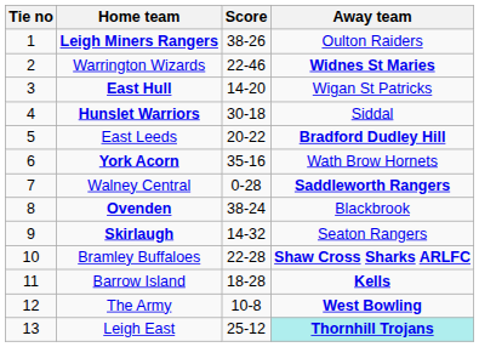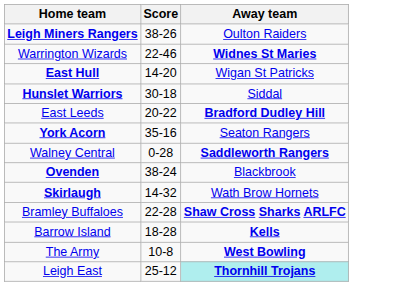 <table class="wikitable" style="text-align: center">
 <tr>
-<th>Tie no</th>
 <th>Home team</th>
 <th>Score</th>
 <th>Away team</th>
 </tr>
 <tr>
-<td>1</td>
 <td><strong><a href='#'>Leigh Miners Rangers</a></strong></td>
 <td>38-26</td>
 <td><a href='#'>Oulton Raiders</a></td>
 </tr>
 <tr>
-<td>2</td>
 <td><a href='#'>Warrington Wizards</a></td>
 <td>22-46</td>
 <td><strong><a href='#'>Widnes St Maries</a></strong></td>
 </tr>
 <tr>
-<td>3</td>
 <td><strong><a href='#'>East Hull</a></strong></td>
 <td>14-20</td>
 <td><a href='#'>Wigan St Patricks</a></td>
 </tr>
 <tr>
-<td>4</td>
 <td><strong><a href='#'>Hunslet Warriors</a></strong></td>
 <td>30-18</td>
 <td><a href='#'>Siddal</a></td>
 </tr>
 <tr>
-<td>5</td>
 <td><a href='#'>East Leeds</a></td>
 <td>20-22</td>
 <td><strong><a href='#'>Bradford Dudley Hill</a></strong></td>
 </tr>
 <tr>
-<td>6</td>
 <td><strong><a href='#'>York Acorn</a></strong></td>
 <td>35-16</td>
-<td><a href='#'>Wath Brow Hornets</a></td>
+<td><a href='#'>Seaton Rangers</a></td>
 </tr>
 <tr>
-<td>7</td>
 <td><a href='#'>Walney Central</a></td>
 <td>0-28</td>
 <td><strong><a href='#'>Saddleworth Rangers</a></strong></td>
 </tr>
 <tr>
-<td>8</td>
 <td><strong><a href='#'>Ovenden</a></strong></td>
 <td>38-24</td>
 <td><a href='#'>Blackbrook</a></td>
 </tr>
 <tr>
-<td>9</td>
 <td><strong><a href='#'>Skirlaugh</a></strong></td>
 <td>14-32</td>
-<td><a href='#'>Seaton Rangers</a></td>
+<td><a href='#'>Wath Brow Hornets</a></td>
 </tr>
 <tr>
-<td>10</td>
 <td><a href='#'>Bramley Buffaloes</a></td>
 <td>22-28</td>
 <td><strong><a href='#'>Shaw Cross</a> <a href='#'>Sharks</a> <a href='#'>ARLFC</a></strong></td>
 </tr>
 <tr>
-<td>11</td>
 <td><a href='#'>Barrow Island</a></td>
 <td>18-28</td>
 <td><strong><a href='#'>Kells</a></strong></td>
 </tr>
 <tr>
-<td>12</td>
 <td><a href='#'>The Army</a></td>
 <td>10-8</td>
 <td><strong><a href='#'>West Bowling</a></strong></td>
 </tr>
 <tr>
-<td>13</td>
 <td><a href='#'>Leigh East</a></td>
 <td>25-12</td>
 <td style="background: paleturquoise;"><strong><a href='#'>Thornhill Trojans</a></strong></td>
 </tr>
 </table>
